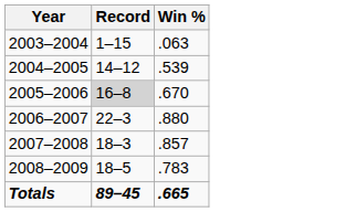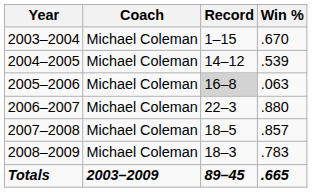 <table class="wikitable">
 <tr>
 <th>Year</th>
+<th>Coach</th>
 <th>Record</th>
 <th>Win %</th>
 </tr>
 <tr>
 <td>2003–2004</td>
+<td>Michael Coleman</td>
 <td>1–15</td>
-<td>.063</td>
+<td>.670</td>
 </tr>
 <tr>
 <td>2004–2005</td>
+<td>Michael Coleman</td>
 <td>14–12</td>
 <td>.539</td>
 </tr>
 <tr>
 <td>2005–2006</td>
+<td>Michael Coleman</td>
 <td style="background: lightgrey;">16–8</td>
-<td>.670</td>
+<td>.063</td>
 </tr>
 <tr>
 <td>2006–2007</td>
+<td>Michael Coleman</td>
 <td>22–3</td>
 <td>.880</td>
 </tr>
 <tr>
 <td>2007–2008</td>
-<td>18–3</td>
+<td>Michael Coleman</td>
+<td>18–5</td>
 <td>.857</td>
 </tr>
 <tr>
 <td>2008–2009</td>
-<td>18–5</td>
+<td>Michael Coleman</td>
+<td>18–3</td>
 <td>.783</td>
 </tr>
 <tr>
 <td><strong><em>Totals</em></strong></td>
+<td><strong><em>2003–2009</em></strong></td>
 <td><strong><em>89–45</em></strong></td>
 <td><strong><em>.665</em></strong></td>
 </tr>
 </table>
